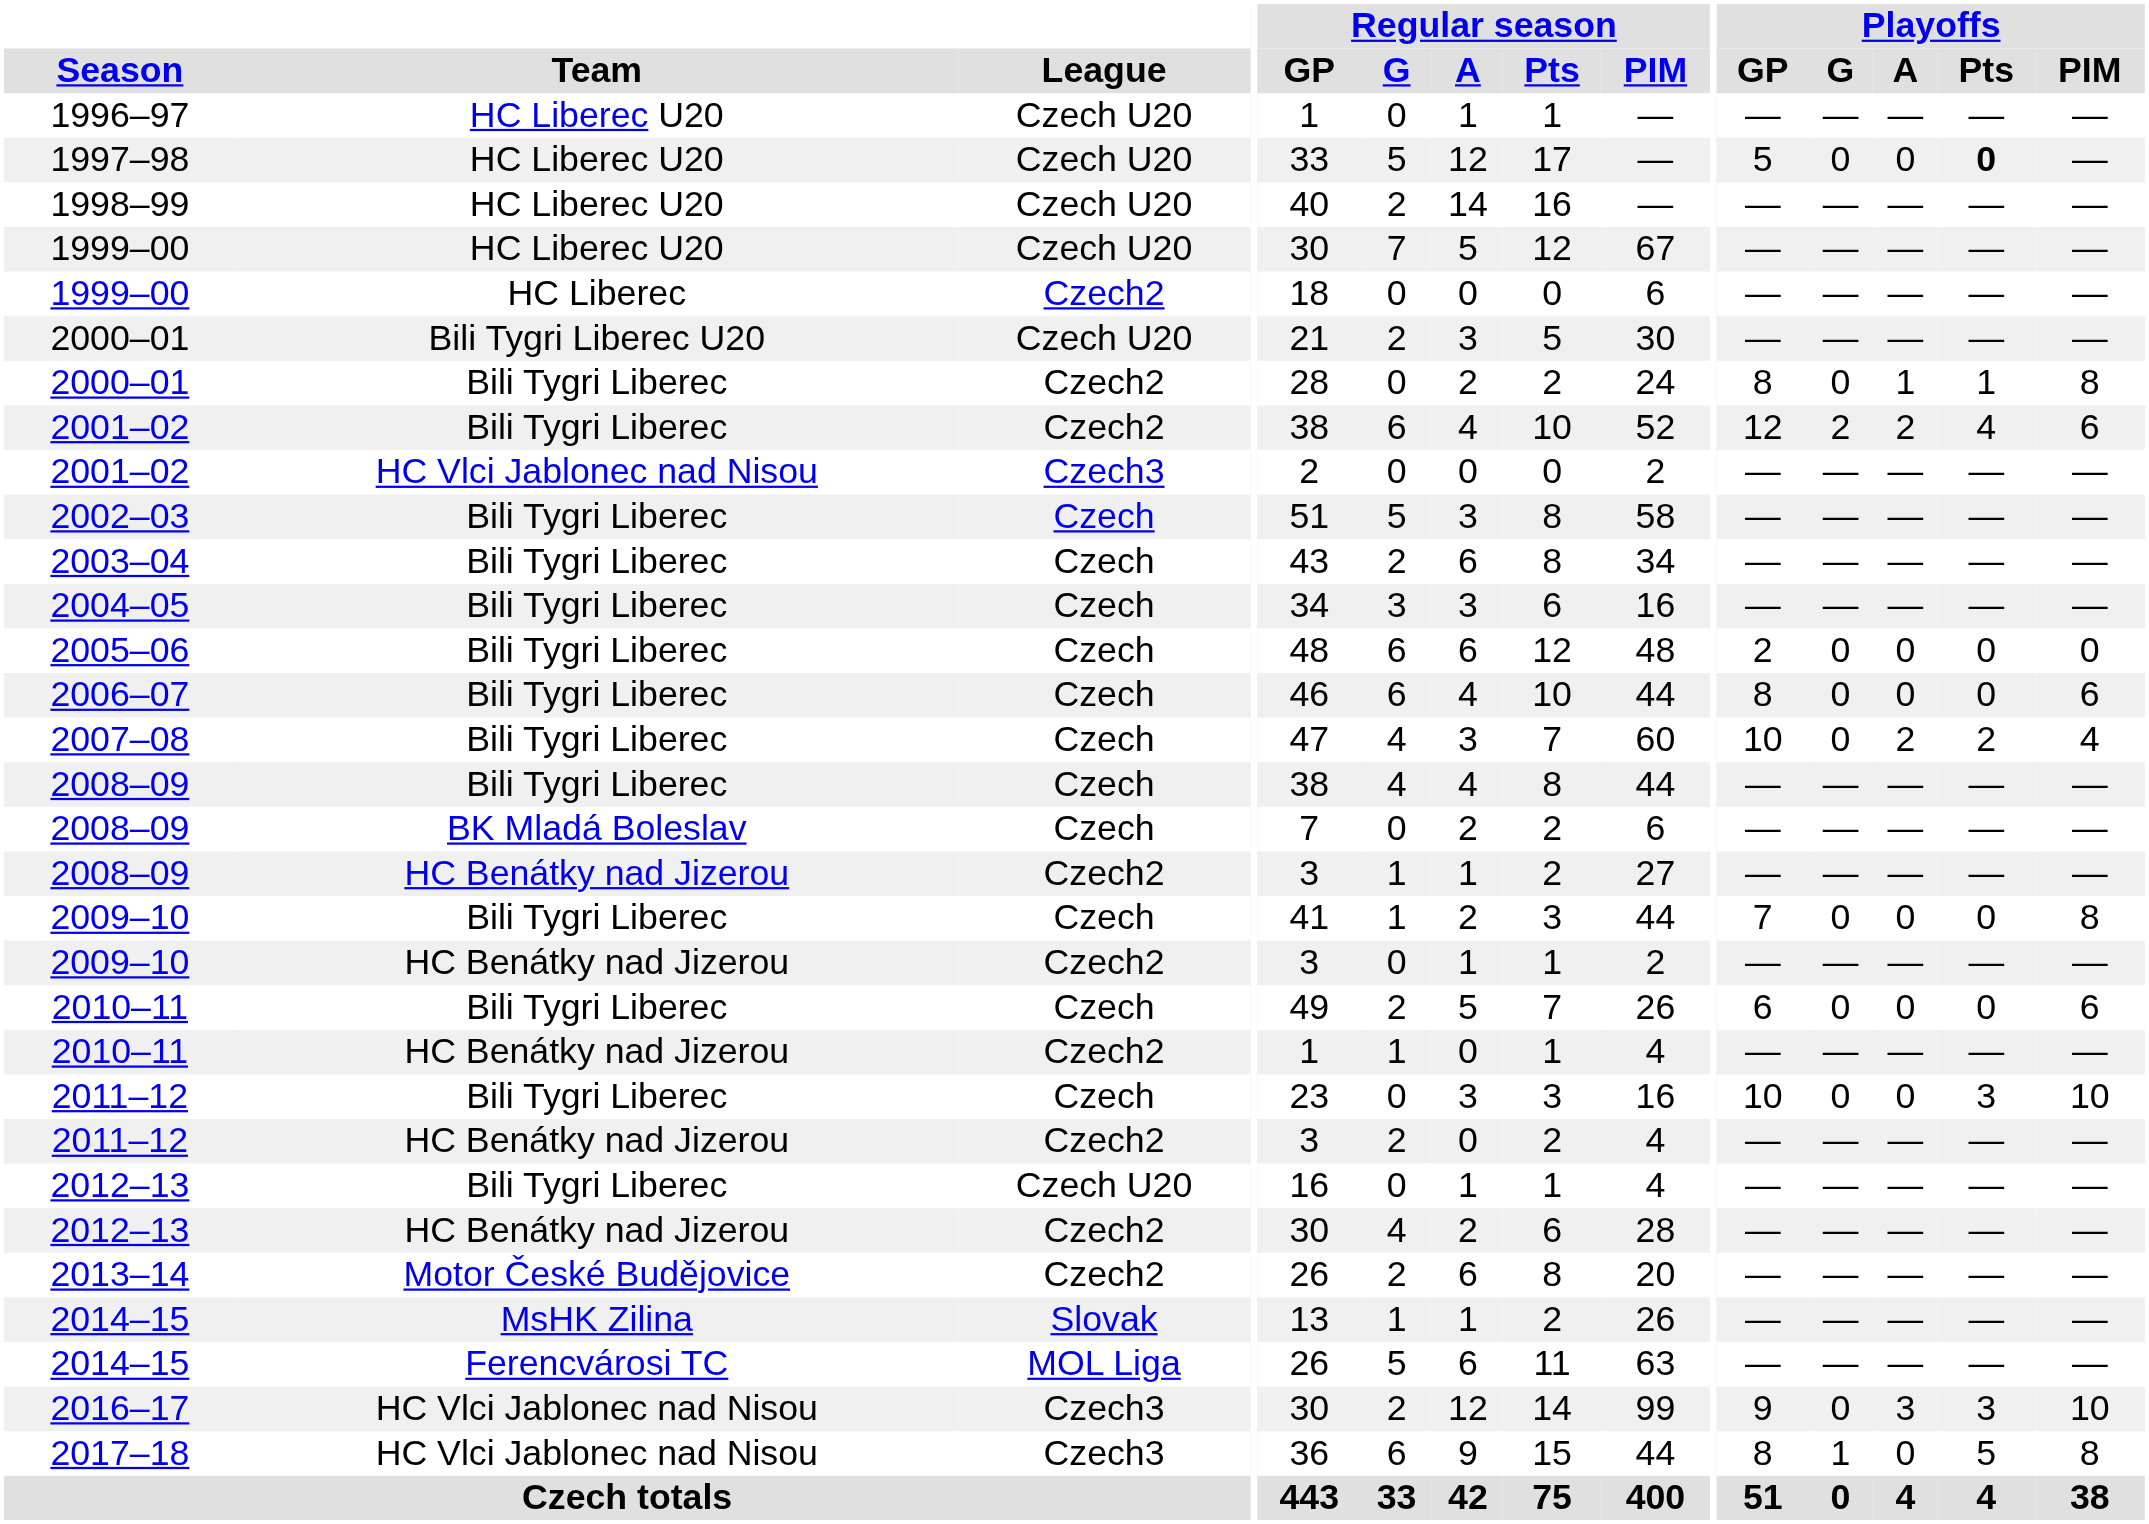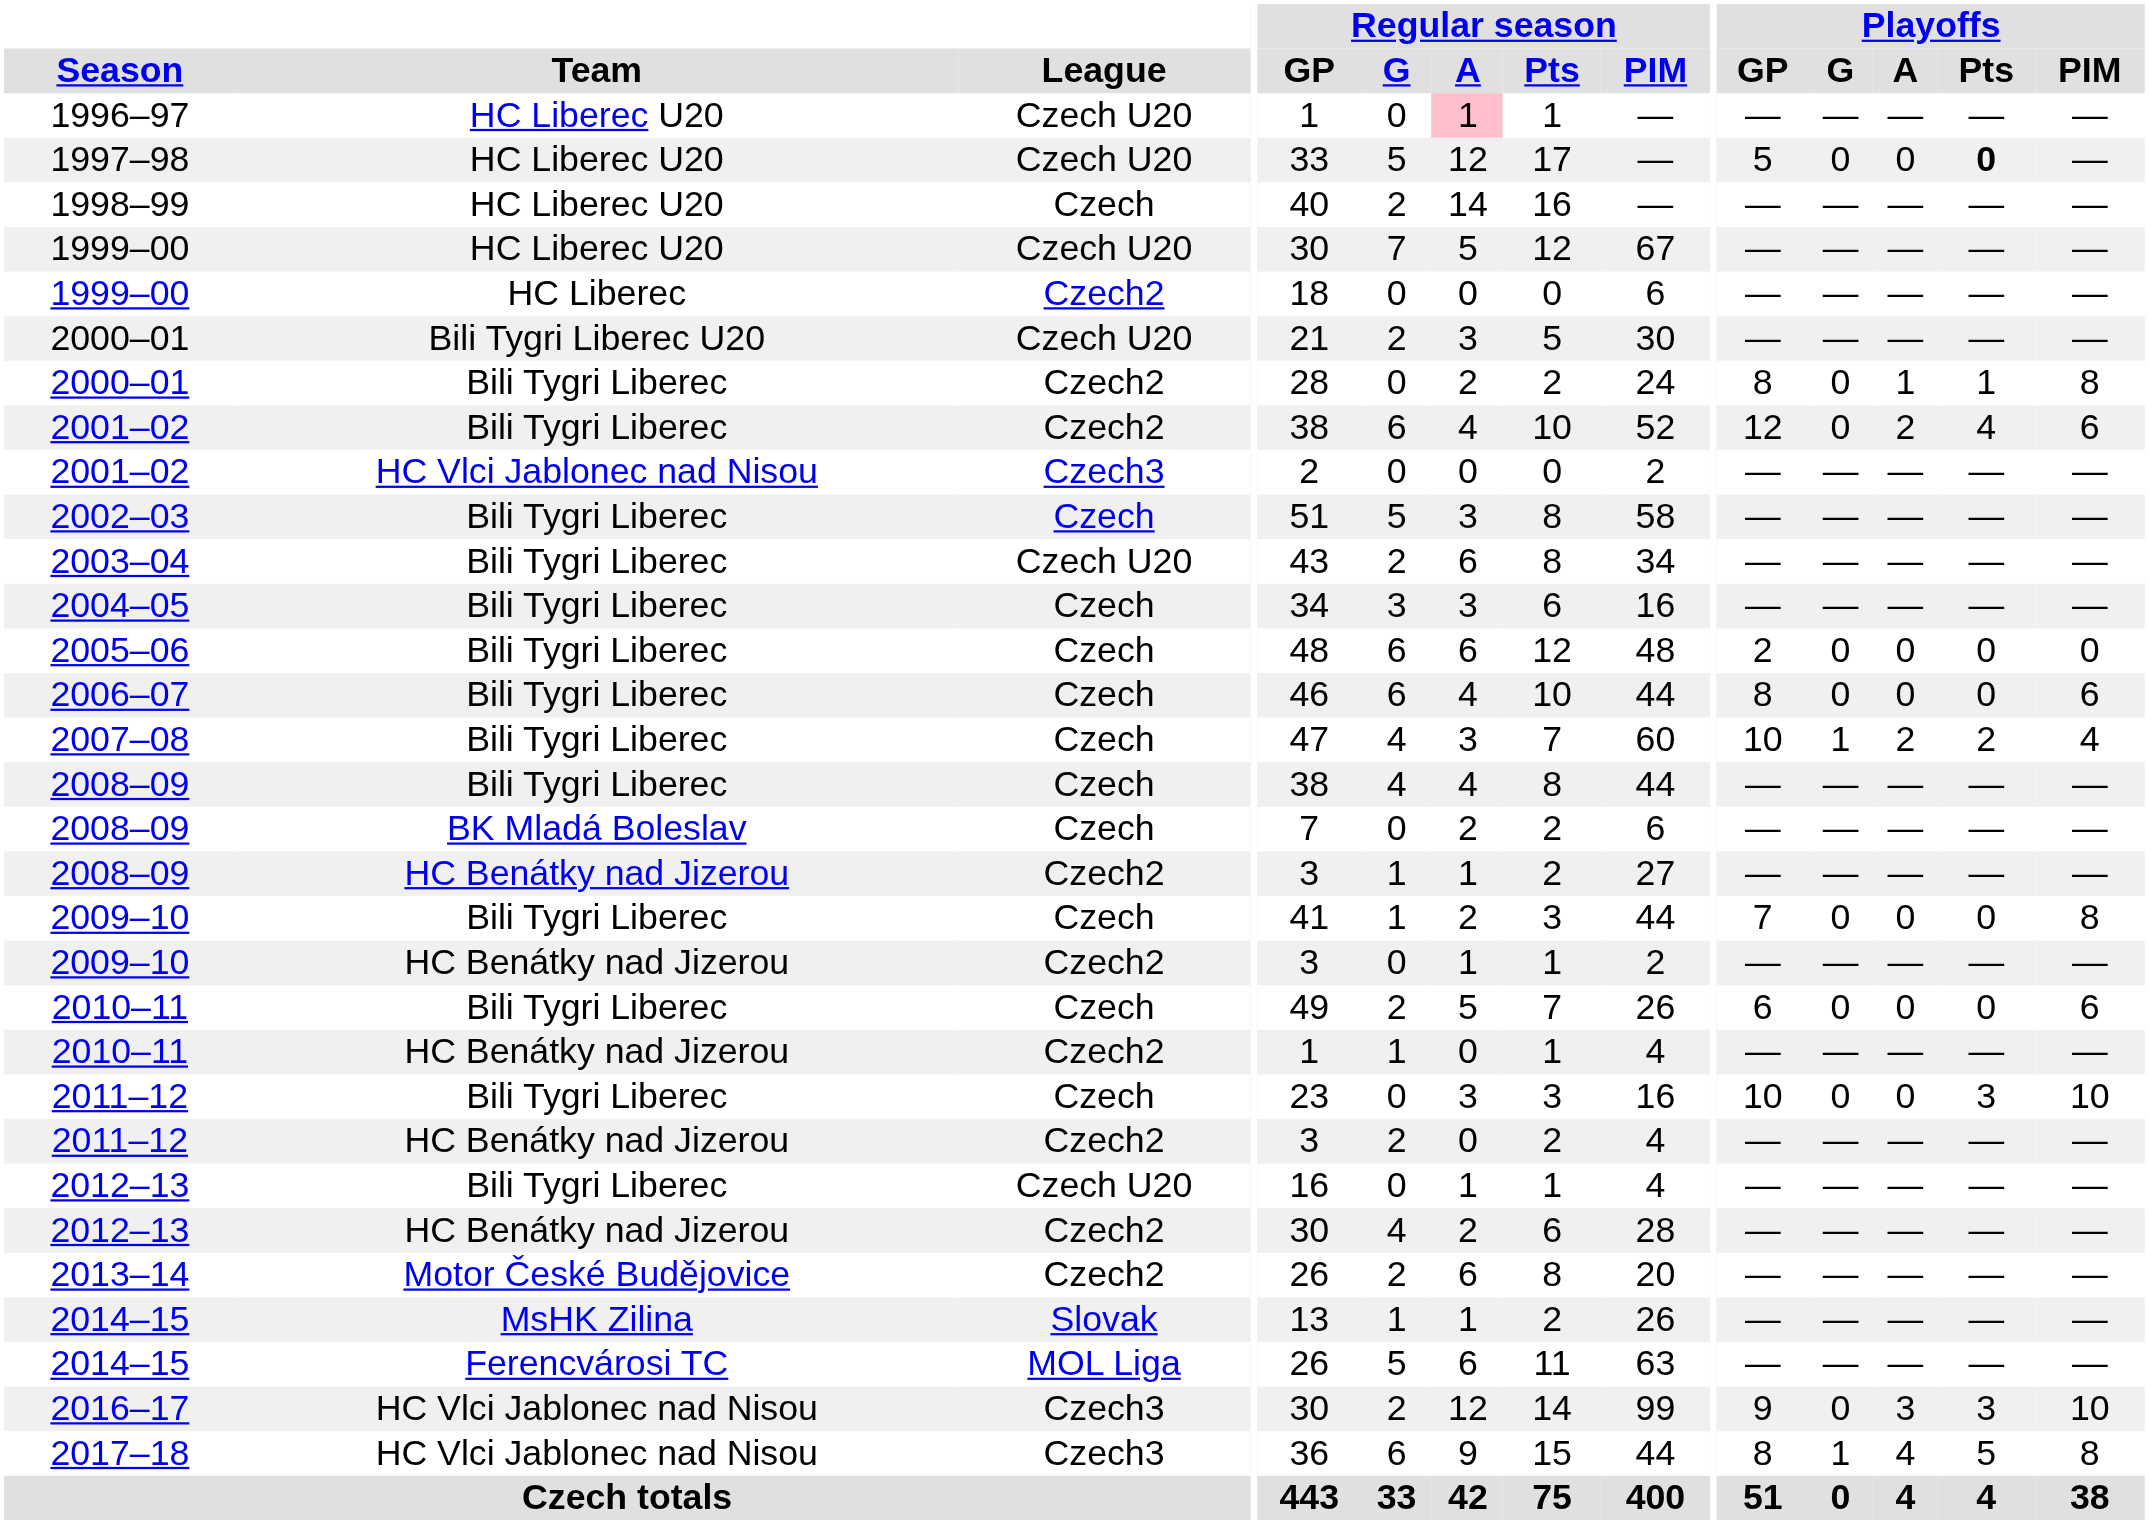 <table border="0" cellpadding="1" cellspacing="0" style="text-align:center; width:60em">
 <tr bgcolor="#e0e0e0">
 <th colspan="3" bgcolor="#ffffff"></th>
 <th rowspan="99" bgcolor="#ffffff"></th>
 <th colspan="5"><a href='#'>Regular season</a></th>
 <th rowspan="99" bgcolor="#ffffff"></th>
 <th colspan="5"><a href='#'>Playoffs</a></th>
 </tr>
 <tr bgcolor="#e0e0e0">
 <th><a href='#'>Season</a></th>
 <th>Team</th>
 <th>League</th>
 <th>GP</th>
 <th><a href='#'>G</a></th>
 <th><a href='#'>A</a></th>
 <th><a href='#'>Pts</a></th>
 <th><a href='#'>PIM</a></th>
 <th>GP</th>
 <th>G</th>
 <th>A</th>
 <th>Pts</th>
 <th>PIM</th>
 </tr>
 <tr>
 <td>1996–97</td>
 <td><a href='#'>HC Liberec</a> U20</td>
 <td>Czech U20</td>
 <td>1</td>
 <td>0</td>
-<td>1</td>
+<td style="background: pink;">1</td>
 <td>1</td>
 <td>—</td>
 <td>—</td>
 <td>—</td>
 <td>—</td>
 <td>—</td>
 <td>—</td>
 </tr>
 <tr bgcolor="#f0f0f0">
 <td>1997–98</td>
 <td>HC Liberec U20</td>
 <td>Czech U20</td>
 <td>33</td>
 <td>5</td>
 <td>12</td>
 <td>17</td>
 <td>—</td>
 <td>5</td>
 <td>0</td>
 <td>0</td>
 <td><strong>0</strong></td>
 <td>—</td>
 </tr>
 <tr>
 <td>1998–99</td>
 <td>HC Liberec U20</td>
-<td>Czech U20</td>
+<td>Czech</td>
 <td>40</td>
 <td>2</td>
 <td>14</td>
 <td>16</td>
 <td>—</td>
 <td>—</td>
 <td>—</td>
 <td>—</td>
 <td>—</td>
 <td>—</td>
 </tr>
 <tr bgcolor="#f0f0f0">
 <td>1999–00</td>
 <td>HC Liberec U20</td>
 <td>Czech U20</td>
 <td>30</td>
 <td>7</td>
 <td>5</td>
 <td>12</td>
 <td>67</td>
 <td>—</td>
 <td>—</td>
 <td>—</td>
 <td>—</td>
 <td>—</td>
 </tr>
 <tr>
 <td><a href='#'>1999–00</a></td>
 <td>HC Liberec</td>
 <td><a href='#'>Czech2</a></td>
 <td>18</td>
 <td>0</td>
 <td>0</td>
 <td>0</td>
 <td>6</td>
 <td>—</td>
 <td>—</td>
 <td>—</td>
 <td>—</td>
 <td>—</td>
 </tr>
 <tr bgcolor="#f0f0f0">
 <td>2000–01</td>
 <td>Bili Tygri Liberec U20</td>
 <td>Czech U20</td>
 <td>21</td>
 <td>2</td>
 <td>3</td>
 <td>5</td>
 <td>30</td>
 <td>—</td>
 <td>—</td>
 <td>—</td>
 <td>—</td>
 <td>—</td>
 </tr>
 <tr>
 <td><a href='#'>2000–01</a></td>
 <td>Bili Tygri Liberec</td>
 <td>Czech2</td>
 <td>28</td>
 <td>0</td>
 <td>2</td>
 <td>2</td>
 <td>24</td>
 <td>8</td>
 <td>0</td>
 <td>1</td>
 <td>1</td>
 <td>8</td>
 </tr>
 <tr bgcolor="#f0f0f0">
 <td><a href='#'>2001–02</a></td>
 <td>Bili Tygri Liberec</td>
 <td>Czech2</td>
 <td>38</td>
 <td>6</td>
 <td>4</td>
 <td>10</td>
 <td>52</td>
 <td>12</td>
-<td>2</td>
+<td>0</td>
 <td>2</td>
 <td>4</td>
 <td>6</td>
 </tr>
 <tr>
 <td><a href='#'>2001–02</a></td>
 <td><a href='#'>HC Vlci Jablonec nad Nisou</a></td>
 <td><a href='#'>Czech3</a></td>
 <td>2</td>
 <td>0</td>
 <td>0</td>
 <td>0</td>
 <td>2</td>
 <td>—</td>
 <td>—</td>
 <td>—</td>
 <td>—</td>
 <td>—</td>
 </tr>
 <tr bgcolor="#f0f0f0">
 <td><a href='#'>2002–03</a></td>
 <td>Bili Tygri Liberec</td>
 <td><a href='#'>Czech</a></td>
 <td>51</td>
 <td>5</td>
 <td>3</td>
 <td>8</td>
 <td>58</td>
 <td>—</td>
 <td>—</td>
 <td>—</td>
 <td>—</td>
 <td>—</td>
 </tr>
 <tr>
 <td><a href='#'>2003–04</a></td>
 <td>Bili Tygri Liberec</td>
-<td>Czech</td>
+<td>Czech U20</td>
 <td>43</td>
 <td>2</td>
 <td>6</td>
 <td>8</td>
 <td>34</td>
 <td>—</td>
 <td>—</td>
 <td>—</td>
 <td>—</td>
 <td>—</td>
 </tr>
 <tr bgcolor="#f0f0f0">
 <td><a href='#'>2004–05</a></td>
 <td>Bili Tygri Liberec</td>
 <td>Czech</td>
 <td>34</td>
 <td>3</td>
 <td>3</td>
 <td>6</td>
 <td>16</td>
 <td>—</td>
 <td>—</td>
 <td>—</td>
 <td>—</td>
 <td>—</td>
 </tr>
 <tr>
 <td><a href='#'>2005–06</a></td>
 <td>Bili Tygri Liberec</td>
 <td>Czech</td>
 <td>48</td>
 <td>6</td>
 <td>6</td>
 <td>12</td>
 <td>48</td>
 <td>2</td>
 <td>0</td>
 <td>0</td>
 <td>0</td>
 <td>0</td>
 </tr>
 <tr bgcolor="#f0f0f0">
 <td><a href='#'>2006–07</a></td>
 <td>Bili Tygri Liberec</td>
 <td>Czech</td>
 <td>46</td>
 <td>6</td>
 <td>4</td>
 <td>10</td>
 <td>44</td>
 <td>8</td>
 <td>0</td>
 <td>0</td>
 <td>0</td>
 <td>6</td>
 </tr>
 <tr>
 <td><a href='#'>2007–08</a></td>
 <td>Bili Tygri Liberec</td>
 <td>Czech</td>
 <td>47</td>
 <td>4</td>
 <td>3</td>
 <td>7</td>
 <td>60</td>
 <td>10</td>
-<td>0</td>
+<td>1</td>
 <td>2</td>
 <td>2</td>
 <td>4</td>
 </tr>
 <tr bgcolor="#f0f0f0">
 <td><a href='#'>2008–09</a></td>
 <td>Bili Tygri Liberec</td>
 <td>Czech</td>
 <td>38</td>
 <td>4</td>
 <td>4</td>
 <td>8</td>
 <td>44</td>
 <td>—</td>
 <td>—</td>
 <td>—</td>
 <td>—</td>
 <td>—</td>
 </tr>
 <tr>
 <td><a href='#'>2008–09</a></td>
 <td><a href='#'>BK Mladá Boleslav</a></td>
 <td>Czech</td>
 <td>7</td>
 <td>0</td>
 <td>2</td>
 <td>2</td>
 <td>6</td>
 <td>—</td>
 <td>—</td>
 <td>—</td>
 <td>—</td>
 <td>—</td>
 </tr>
 <tr bgcolor="#f0f0f0">
 <td><a href='#'>2008–09</a></td>
 <td><a href='#'>HC Benátky nad Jizerou</a></td>
 <td>Czech2</td>
 <td>3</td>
 <td>1</td>
 <td>1</td>
 <td>2</td>
 <td>27</td>
 <td>—</td>
 <td>—</td>
 <td>—</td>
 <td>—</td>
 <td>—</td>
 </tr>
 <tr>
 <td><a href='#'>2009–10</a></td>
 <td>Bili Tygri Liberec</td>
 <td>Czech</td>
 <td>41</td>
 <td>1</td>
 <td>2</td>
 <td>3</td>
 <td>44</td>
 <td>7</td>
 <td>0</td>
 <td>0</td>
 <td>0</td>
 <td>8</td>
 </tr>
 <tr bgcolor="#f0f0f0">
 <td><a href='#'>2009–10</a></td>
 <td>HC Benátky nad Jizerou</td>
 <td>Czech2</td>
 <td>3</td>
 <td>0</td>
 <td>1</td>
 <td>1</td>
 <td>2</td>
 <td>—</td>
 <td>—</td>
 <td>—</td>
 <td>—</td>
 <td>—</td>
 </tr>
 <tr>
 <td><a href='#'>2010–11</a></td>
 <td>Bili Tygri Liberec</td>
 <td>Czech</td>
 <td>49</td>
 <td>2</td>
 <td>5</td>
 <td>7</td>
 <td>26</td>
 <td>6</td>
 <td>0</td>
 <td>0</td>
 <td>0</td>
 <td>6</td>
 </tr>
 <tr bgcolor="#f0f0f0">
 <td><a href='#'>2010–11</a></td>
 <td>HC Benátky nad Jizerou</td>
 <td>Czech2</td>
 <td>1</td>
 <td>1</td>
 <td>0</td>
 <td>1</td>
 <td>4</td>
 <td>—</td>
 <td>—</td>
 <td>—</td>
 <td>—</td>
 <td>—</td>
 </tr>
 <tr>
 <td><a href='#'>2011–12</a></td>
 <td>Bili Tygri Liberec</td>
 <td>Czech</td>
 <td>23</td>
 <td>0</td>
 <td>3</td>
 <td>3</td>
 <td>16</td>
 <td>10</td>
 <td>0</td>
 <td>0</td>
 <td>3</td>
 <td>10</td>
 </tr>
 <tr bgcolor="#f0f0f0">
 <td><a href='#'>2011–12</a></td>
 <td>HC Benátky nad Jizerou</td>
 <td>Czech2</td>
 <td>3</td>
 <td>2</td>
 <td>0</td>
 <td>2</td>
 <td>4</td>
 <td>—</td>
 <td>—</td>
 <td>—</td>
 <td>—</td>
 <td>—</td>
 </tr>
 <tr>
 <td><a href='#'>2012–13</a></td>
 <td>Bili Tygri Liberec</td>
 <td>Czech U20</td>
 <td>16</td>
 <td>0</td>
 <td>1</td>
 <td>1</td>
 <td>4</td>
 <td>—</td>
 <td>—</td>
 <td>—</td>
 <td>—</td>
 <td>—</td>
 </tr>
 <tr bgcolor="#f0f0f0">
 <td><a href='#'>2012–13</a></td>
 <td>HC Benátky nad Jizerou</td>
 <td>Czech2</td>
 <td>30</td>
 <td>4</td>
 <td>2</td>
 <td>6</td>
 <td>28</td>
 <td>—</td>
 <td>—</td>
 <td>—</td>
 <td>—</td>
 <td>—</td>
 </tr>
 <tr>
 <td><a href='#'>2013–14</a></td>
 <td><a href='#'>Motor České Budějovice</a></td>
 <td>Czech2</td>
 <td>26</td>
 <td>2</td>
 <td>6</td>
 <td>8</td>
 <td>20</td>
 <td>—</td>
 <td>—</td>
 <td>—</td>
 <td>—</td>
 <td>—</td>
 </tr>
 <tr bgcolor="#f0f0f0">
 <td><a href='#'>2014–15</a></td>
 <td><a href='#'>MsHK Zilina</a></td>
 <td><a href='#'>Slovak</a></td>
 <td>13</td>
 <td>1</td>
 <td>1</td>
 <td>2</td>
 <td>26</td>
 <td>—</td>
 <td>—</td>
 <td>—</td>
 <td>—</td>
 <td>—</td>
 </tr>
 <tr>
 <td><a href='#'>2014–15</a></td>
 <td><a href='#'>Ferencvárosi TC</a></td>
 <td><a href='#'>MOL Liga</a></td>
 <td>26</td>
 <td>5</td>
 <td>6</td>
 <td>11</td>
 <td>63</td>
 <td>—</td>
 <td>—</td>
 <td>—</td>
 <td>—</td>
 <td>—</td>
 </tr>
 <tr bgcolor="#f0f0f0">
 <td><a href='#'>2016–17</a></td>
 <td>HC Vlci Jablonec nad Nisou</td>
 <td>Czech3</td>
 <td>30</td>
 <td>2</td>
 <td>12</td>
 <td>14</td>
 <td>99</td>
 <td>9</td>
 <td>0</td>
 <td>3</td>
 <td>3</td>
 <td>10</td>
 </tr>
 <tr>
 <td><a href='#'>2017–18</a></td>
 <td>HC Vlci Jablonec nad Nisou</td>
 <td>Czech3</td>
 <td>36</td>
 <td>6</td>
 <td>9</td>
 <td>15</td>
 <td>44</td>
 <td>8</td>
 <td>1</td>
-<td>0</td>
+<td>4</td>
 <td>5</td>
 <td>8</td>
 </tr>
 <tr>
 </tr>
 <tr ALIGN="center" bgcolor="#e0e0e0">
 <th colspan="3">Czech totals</th>
 <th ALIGN="center">443</th>
 <th ALIGN="center">33</th>
 <th ALIGN="center">42</th>
 <th ALIGN="center">75</th>
 <th ALIGN="center">400</th>
 <th ALIGN="center">51</th>
 <th ALIGN="center">0</th>
 <th ALIGN="center">4</th>
 <th ALIGN="center">4</th>
 <th ALIGN="center">38</th>
 </tr>
 </table>
